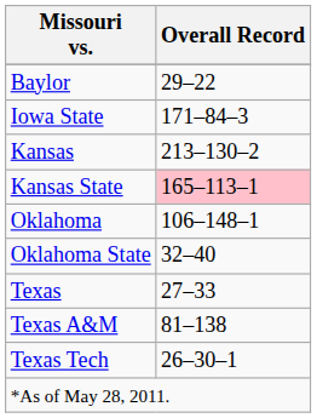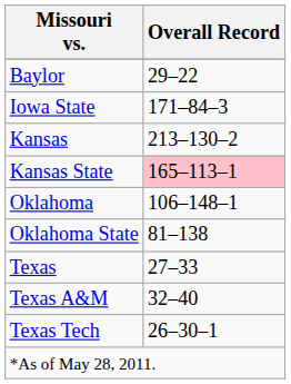 <table class="wikitable">
 <tr>
 <th rowspan="1">Missouri<br>vs.</th>
 <th rowspan="1">Overall Record</th>
 </tr>
 <tr>
 </tr>
 <tr>
 <td><a href='#'>Baylor</a></td>
 <td>29–22</td>
 </tr>
 <tr>
 <td><a href='#'>Iowa State</a></td>
 <td>171–84–3</td>
 </tr>
 <tr>
 <td><a href='#'>Kansas</a></td>
 <td>213–130–2</td>
 </tr>
 <tr>
 <td><a href='#'>Kansas State</a></td>
 <td style="background: pink;">165–113–1</td>
 </tr>
 <tr>
 <td><a href='#'>Oklahoma</a></td>
 <td>106–148–1</td>
 </tr>
 <tr>
 <td><a href='#'>Oklahoma State</a></td>
-<td>32–40</td>
+<td>81–138</td>
 </tr>
 <tr>
 <td><a href='#'>Texas</a></td>
 <td>27–33</td>
 </tr>
 <tr>
 <td><a href='#'>Texas A&M</a></td>
-<td>81–138</td>
+<td>32–40</td>
 </tr>
 <tr>
 <td><a href='#'>Texas Tech</a></td>
 <td>26–30–1</td>
 </tr>
 <tr>
 <td colspan="9"><small>*As of May 28, 2011.</small></td>
 </tr>
 </table>
